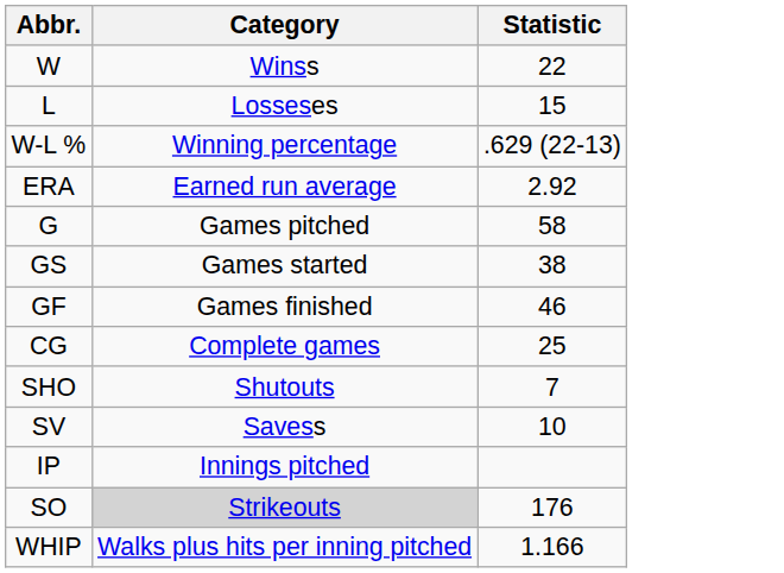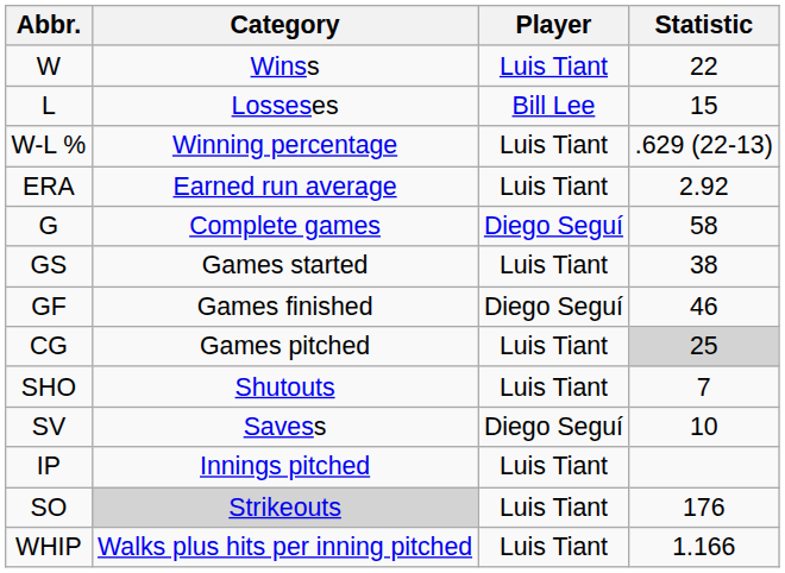 <table class="wikitable sortable" style="text-align:center;">
 <tr>
 <th>Abbr.</th>
 <th>Category</th>
+<th>Player</th>
 <th>Statistic</th>
 </tr>
 <tr>
 <td>W</td>
 <td><a href='#'>Wins</a>s</td>
+<td><a href='#'>Luis Tiant</a></td>
 <td>22</td>
 </tr>
 <tr>
 <td>L</td>
 <td><a href='#'>Losses</a>es</td>
+<td><a href='#'>Bill Lee</a></td>
 <td>15</td>
 </tr>
 <tr>
 <td>W-L %</td>
 <td><a href='#'>Winning percentage</a></td>
+<td>Luis Tiant</td>
 <td>.629 (22-13)</td>
 </tr>
 <tr>
 <td>ERA</td>
 <td><a href='#'>Earned run average</a></td>
+<td>Luis Tiant</td>
 <td>2.92</td>
 </tr>
 <tr>
 <td>G</td>
-<td>Games pitched</td>
+<td><a href='#'>Complete games</a></td>
+<td><a href='#'>Diego Seguí</a></td>
 <td>58</td>
 </tr>
 <tr>
 <td>GS</td>
 <td>Games started</td>
+<td>Luis Tiant</td>
 <td>38</td>
 </tr>
 <tr>
 <td>GF</td>
 <td>Games finished</td>
+<td>Diego Seguí</td>
 <td>46</td>
 </tr>
 <tr>
 <td>CG</td>
-<td><a href='#'>Complete games</a></td>
-<td>25</td>
+<td>Games pitched</td>
+<td>Luis Tiant</td>
+<td style="background: lightgrey;">25</td>
 </tr>
 <tr>
 <td>SHO</td>
 <td><a href='#'>Shutouts</a></td>
+<td>Luis Tiant</td>
 <td>7</td>
 </tr>
 <tr>
 <td>SV</td>
 <td><a href='#'>Saves</a>s</td>
+<td>Diego Seguí</td>
 <td>10</td>
 </tr>
 <tr>
 <td>IP</td>
 <td><a href='#'>Innings pitched</a></td>
+<td>Luis Tiant</td>
 <td></td>
 </tr>
 <tr>
 <td>SO</td>
 <td style="background: lightgrey;"><a href='#'>Strikeouts</a></td>
+<td>Luis Tiant</td>
 <td>176</td>
 </tr>
 <tr>
 <td>WHIP</td>
 <td><a href='#'>Walks plus hits per inning pitched</a></td>
+<td>Luis Tiant</td>
 <td>1.166</td>
 </tr>
 </table>
